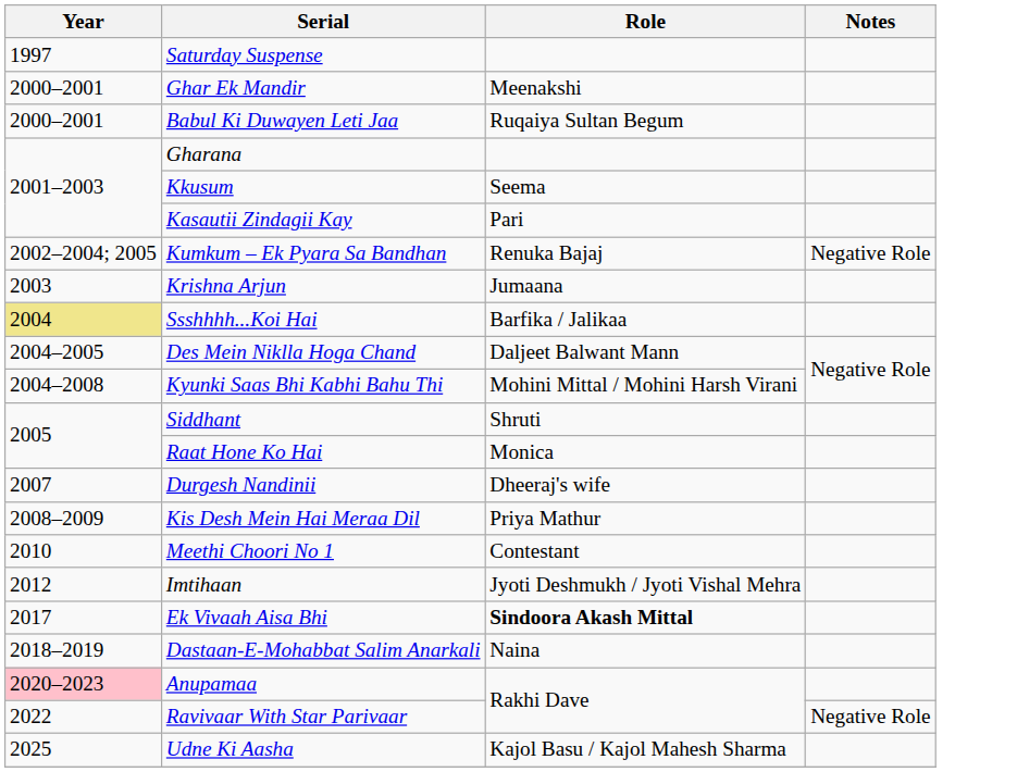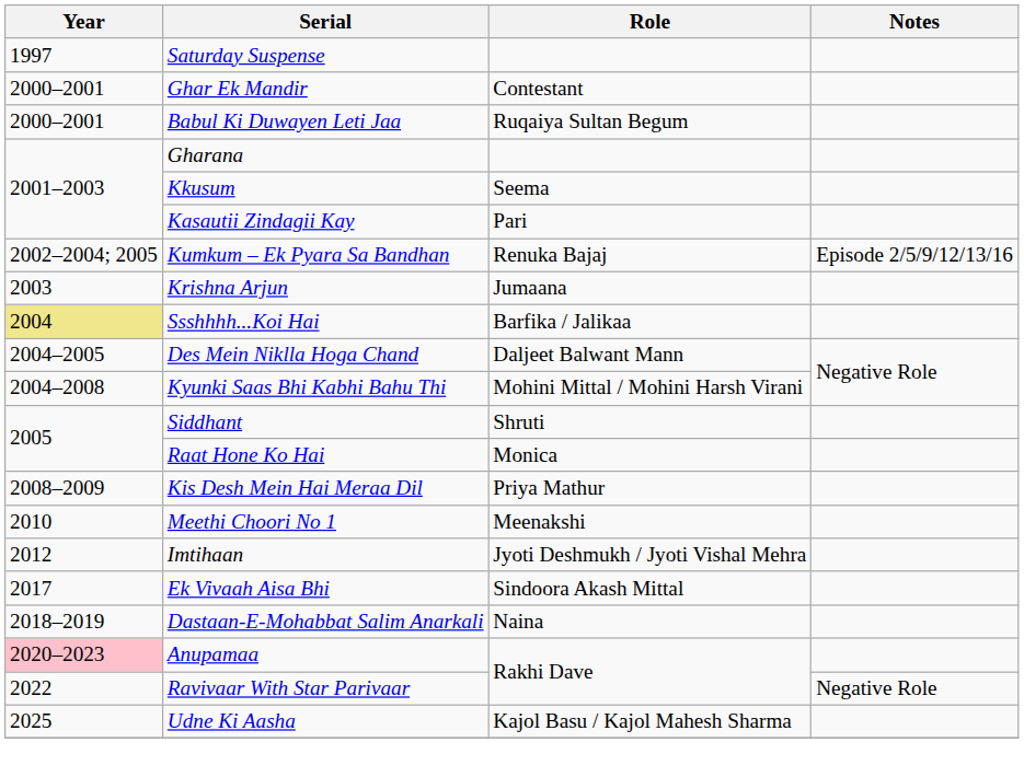 <table class="wikitable sortable">
 <tr>
 <th>Year</th>
 <th>Serial</th>
 <th>Role</th>
 <th>Notes</th>
 </tr>
 <tr>
 <td>1997</td>
 <td><em><a href='#'>Saturday Suspense</a></em></td>
 <td></td>
 <td></td>
 </tr>
 <tr>
 <td>2000–2001</td>
 <td><em><a href='#'>Ghar Ek Mandir</a></em></td>
-<td>Meenakshi</td>
+<td>Contestant</td>
 <td></td>
 </tr>
 <tr>
 <td>2000–2001</td>
 <td><em><a href='#'>Babul Ki Duwayen Leti Jaa</a></em></td>
 <td>Ruqaiya Sultan Begum</td>
 <td></td>
 </tr>
 <tr>
 <td rowspan = "3">2001–2003</td>
 <td><em>Gharana</em></td>
 <td></td>
 <td></td>
 </tr>
 <tr>
 <td><em><a href='#'>Kkusum</a></em></td>
 <td>Seema</td>
 <td></td>
 </tr>
 <tr>
 <td><em><a href='#'>Kasautii Zindagii Kay</a></em></td>
 <td>Pari</td>
 <td></td>
 </tr>
 <tr>
 <td>2002–2004; 2005</td>
 <td><em><a href='#'>Kumkum – Ek Pyara Sa Bandhan</a></em></td>
 <td>Renuka Bajaj</td>
-<td>Negative Role</td>
+<td>Episode 2/5/9/12/13/16</td>
 </tr>
 <tr>
 <td>2003</td>
 <td><em><a href='#'>Krishna Arjun</a></em></td>
 <td>Jumaana</td>
 <td></td>
 </tr>
 <tr>
 <td style="background: khaki;">2004</td>
 <td><em><a href='#'>Ssshhhh...Koi Hai</a></em></td>
 <td>Barfika / Jalikaa</td>
 <td></td>
 </tr>
 <tr>
 <td>2004–2005</td>
 <td><em><a href='#'>Des Mein Niklla Hoga Chand</a></em></td>
 <td>Daljeet Balwant Mann</td>
 <td rowspan = "2">Negative Role</td>
 </tr>
 <tr>
 <td>2004–2008</td>
 <td><em><a href='#'>Kyunki Saas Bhi Kabhi Bahu Thi</a></em></td>
 <td>Mohini Mittal / Mohini Harsh Virani</td>
 </tr>
 <tr>
 <td rowspan = "2">2005</td>
 <td><em><a href='#'>Siddhant</a></em></td>
 <td>Shruti</td>
 <td></td>
 </tr>
 <tr>
 <td><em><a href='#'>Raat Hone Ko Hai</a></em></td>
 <td>Monica</td>
 <td></td>
 </tr>
 <tr>
-<td>2007</td>
-<td><em><a href='#'>Durgesh Nandinii</a></em></td>
-<td>Dheeraj's wife</td>
-<td></td>
-</tr>
-<tr>
 <td>2008–2009</td>
 <td><em><a href='#'>Kis Desh Mein Hai Meraa Dil</a></em></td>
 <td>Priya Mathur</td>
 <td></td>
 </tr>
 <tr>
 <td>2010</td>
 <td><em><a href='#'>Meethi Choori No 1</a></em></td>
-<td>Contestant</td>
+<td>Meenakshi</td>
 <td></td>
 </tr>
 <tr>
 <td>2012</td>
 <td><em>Imtihaan</em></td>
 <td>Jyoti Deshmukh / Jyoti Vishal Mehra</td>
 <td></td>
 </tr>
 <tr>
 <td>2017</td>
 <td><em><a href='#'>Ek Vivaah Aisa Bhi</a></em></td>
-<td><strong>Sindoora Akash Mittal</strong></td>
+<td>Sindoora Akash Mittal</td>
 <td></td>
 </tr>
 <tr>
 <td>2018–2019</td>
 <td><em><a href='#'>Dastaan-E-Mohabbat Salim Anarkali</a></em></td>
 <td>Naina</td>
 <td></td>
 </tr>
 <tr>
 <td style="background: pink;">2020–2023</td>
 <td><em><a href='#'>Anupamaa</a></em></td>
 <td rowspan= "2">Rakhi Dave</td>
 <td></td>
 </tr>
 <tr>
 <td>2022</td>
 <td><em><a href='#'>Ravivaar With Star Parivaar</a></em></td>
 <td>Negative Role</td>
 </tr>
 <tr>
 <td>2025</td>
 <td><em><a href='#'>Udne Ki Aasha</a></em></td>
 <td>Kajol Basu / Kajol Mahesh Sharma</td>
 <td></td>
 </tr>
 <tr>
 </tr>
 </table>
